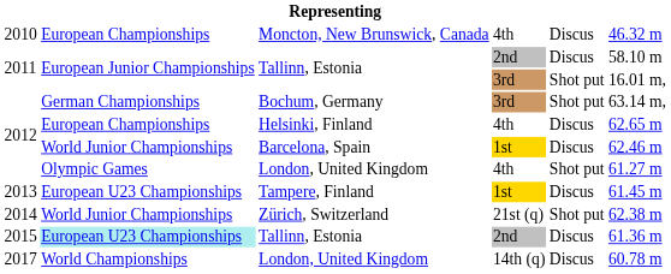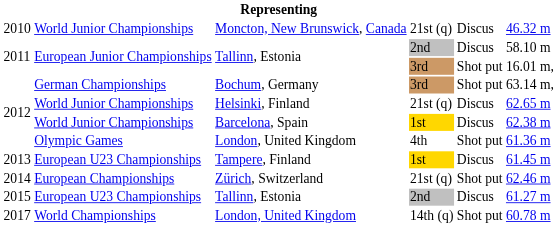 <table>
 <tr>
 <th colspan="6">Representing </th>
 </tr>
 <tr>
 <td>2010</td>
-<td><a href='#'>European Championships</a></td>
+<td><a href='#'>World Junior Championships</a></td>
 <td><a href='#'>Moncton, New Brunswick</a>, <a href='#'>Canada</a></td>
-<td>4th</td>
+<td>21st (q)</td>
 <td>Discus</td>
 <td><a href='#'>46.32 m</a></td>
 </tr>
 <tr>
 <td rowspan="2">2011</td>
 <td rowspan="2"><a href='#'>European Junior Championships</a></td>
 <td rowspan="2"><a href='#'>Tallinn</a>, Estonia</td>
 <td style="background:silver">2nd</td>
 <td>Discus</td>
 <td>58.10 m</td>
 </tr>
 <tr>
 <td style="background:#cc9966">3rd</td>
 <td>Shot put</td>
 <td>16.01 m, <strong></strong></td>
 </tr>
 <tr>
 <td rowspan="4">2012</td>
 <td><a href='#'>German Championships</a></td>
 <td><a href='#'>Bochum</a>, Germany</td>
 <td style="background:#cc9966">3rd</td>
 <td>Shot put</td>
 <td>63.14 m, <strong></strong></td>
 </tr>
 <tr>
-<td><a href='#'>European Championships</a></td>
+<td><a href='#'>World Junior Championships</a></td>
 <td><a href='#'>Helsinki</a>, Finland</td>
-<td>4th</td>
+<td>21st (q)</td>
 <td>Discus</td>
 <td><a href='#'>62.65 m</a></td>
 </tr>
 <tr>
 <td><a href='#'>World Junior Championships</a></td>
 <td><a href='#'>Barcelona</a>, Spain</td>
 <td style="background:gold">1st</td>
 <td>Discus</td>
-<td><a href='#'>62.46 m</a></td>
+<td><a href='#'>62.38 m</a></td>
 </tr>
 <tr>
 <td><a href='#'>Olympic Games</a></td>
 <td><a href='#'>London</a>, United Kingdom</td>
 <td>4th</td>
 <td>Shot put</td>
-<td><a href='#'>61.27 m</a></td>
+<td><a href='#'>61.36 m</a></td>
 </tr>
 <tr>
 <td>2013</td>
 <td><a href='#'>European U23 Championships</a></td>
 <td><a href='#'>Tampere</a>, Finland</td>
 <td bgcolor=gold>1st</td>
 <td>Discus</td>
 <td><a href='#'>61.45 m</a></td>
 </tr>
 <tr>
 <td>2014</td>
-<td><a href='#'>World Junior Championships</a></td>
+<td><a href='#'>European Championships</a></td>
 <td><a href='#'>Zürich</a>, Switzerland</td>
 <td>21st (q)</td>
 <td>Shot put</td>
-<td><a href='#'>62.38 m</a></td>
+<td><a href='#'>62.46 m</a></td>
 </tr>
 <tr>
 <td>2015</td>
-<td style="background: paleturquoise;"><a href='#'>European U23 Championships</a></td>
+<td><a href='#'>European U23 Championships</a></td>
 <td><a href='#'>Tallinn</a>, Estonia</td>
 <td bgcolor=silver>2nd</td>
 <td>Discus</td>
-<td><a href='#'>61.36 m</a></td>
+<td><a href='#'>61.27 m</a></td>
 </tr>
 <tr>
 <td>2017</td>
 <td><a href='#'>World Championships</a></td>
 <td><a href='#'>London, United Kingdom</a></td>
 <td>14th (q)</td>
-<td>Discus</td>
+<td>Shot put</td>
 <td><a href='#'>60.78 m</a></td>
 </tr>
 </table>
